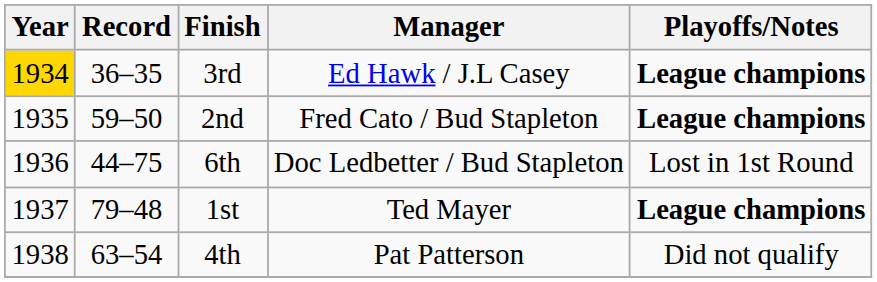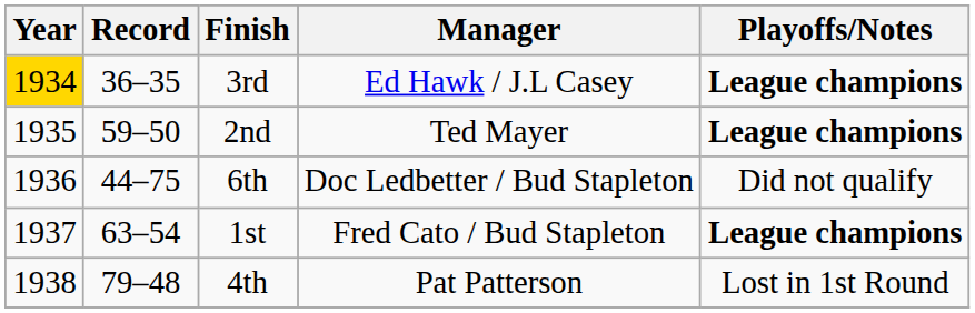 <table class="wikitable" style="text-align:center">
 <tr>
 <th>Year</th>
 <th>Record</th>
 <th>Finish</th>
 <th>Manager</th>
 <th>Playoffs/Notes</th>
 </tr>
 <tr>
 <td style="background: gold;">1934</td>
 <td>36–35</td>
 <td>3rd</td>
 <td><a href='#'>Ed Hawk</a> / J.L Casey</td>
 <td><strong>League champions</strong></td>
 </tr>
 <tr>
 <td>1935</td>
 <td>59–50</td>
 <td>2nd</td>
-<td>Fred Cato / Bud Stapleton</td>
+<td>Ted Mayer</td>
 <td><strong>League champions</strong></td>
 </tr>
 <tr>
 <td>1936</td>
 <td>44–75</td>
 <td>6th</td>
 <td>Doc Ledbetter / Bud Stapleton</td>
-<td>Lost in 1st Round</td>
+<td>Did not qualify</td>
 </tr>
 <tr>
 <td>1937</td>
-<td>79–48</td>
+<td>63–54</td>
 <td>1st</td>
-<td>Ted Mayer</td>
+<td>Fred Cato / Bud Stapleton</td>
 <td><strong>League champions</strong></td>
 </tr>
 <tr>
 <td>1938</td>
-<td>63–54</td>
+<td>79–48</td>
 <td>4th</td>
 <td>Pat Patterson</td>
-<td>Did not qualify</td>
+<td>Lost in 1st Round</td>
 </tr>
 <tr>
 </tr>
 </table>
